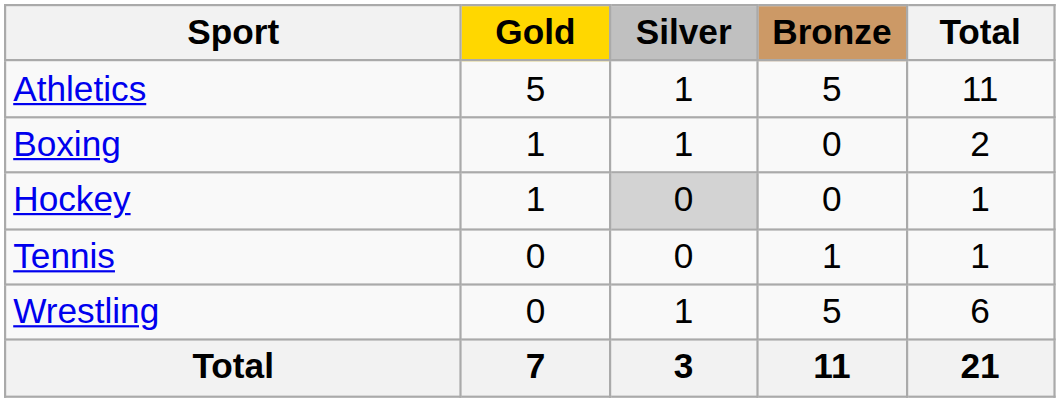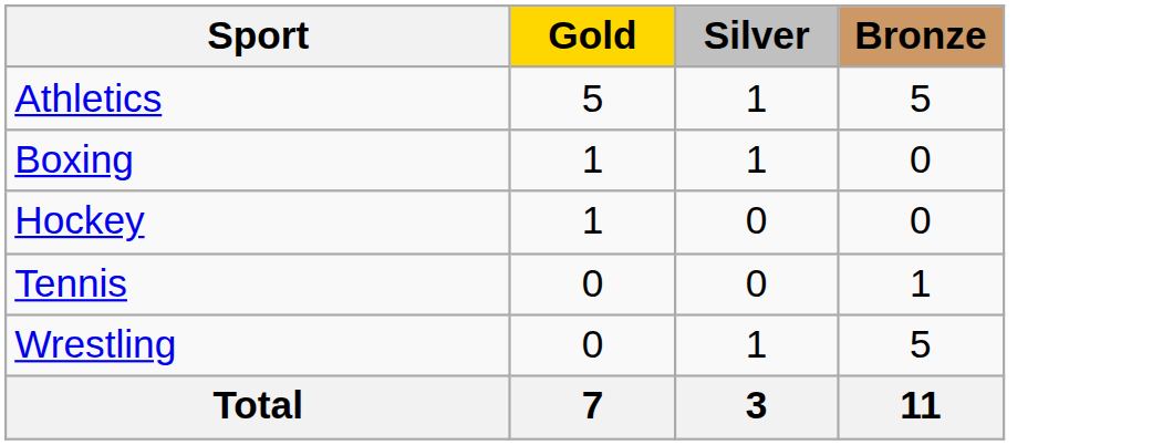 <table class="wikitable" style="text-align:center;">
 <tr>
 <th width=200>Sport</th>
 <td bgcolor=gold width=60><strong>Gold</strong></td>
 <td bgcolor=silver width=60><strong>Silver</strong></td>
 <td bgcolor=#cc9966 width=60><strong>Bronze</strong></td>
-<th width=60>Total</th>
 </tr>
 <tr>
 <td align=left><a href='#'>Athletics</a></td>
 <td>5</td>
 <td>1</td>
 <td>5</td>
-<td>11</td>
 </tr>
 <tr>
 <td align=left><a href='#'>Boxing</a></td>
 <td>1</td>
 <td>1</td>
 <td>0</td>
-<td>2</td>
 </tr>
 <tr>
 <td align=left><a href='#'>Hockey</a></td>
 <td>1</td>
-<td style="background: lightgrey;">0</td>
 <td>0</td>
-<td>1</td>
+<td>0</td>
 </tr>
 <tr>
 <td align=left><a href='#'>Tennis</a></td>
 <td>0</td>
 <td>0</td>
-<td>1</td>
 <td>1</td>
 </tr>
 <tr>
 <td align=left><a href='#'>Wrestling</a></td>
 <td>0</td>
 <td>1</td>
 <td>5</td>
-<td>6</td>
 </tr>
 <tr>
 <th>Total</th>
 <th>7</th>
 <th>3</th>
 <th>11</th>
-<th>21</th>
 </tr>
 </table>
